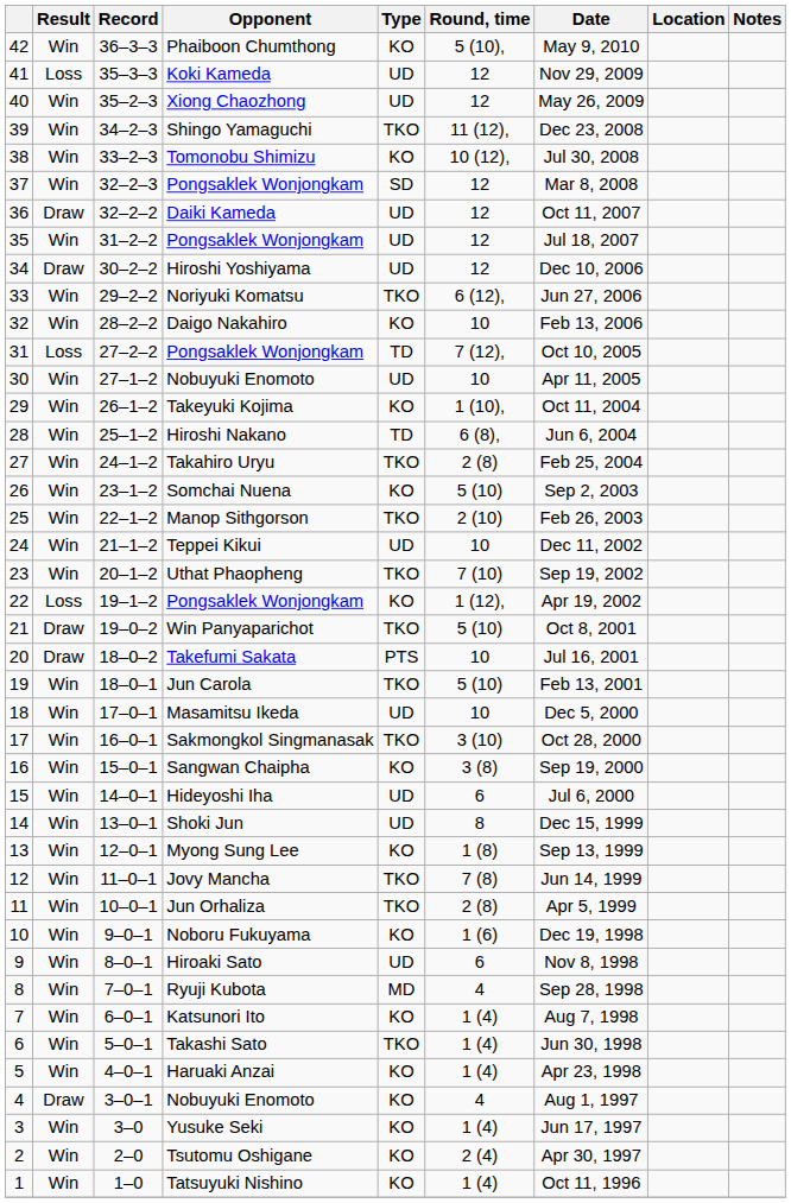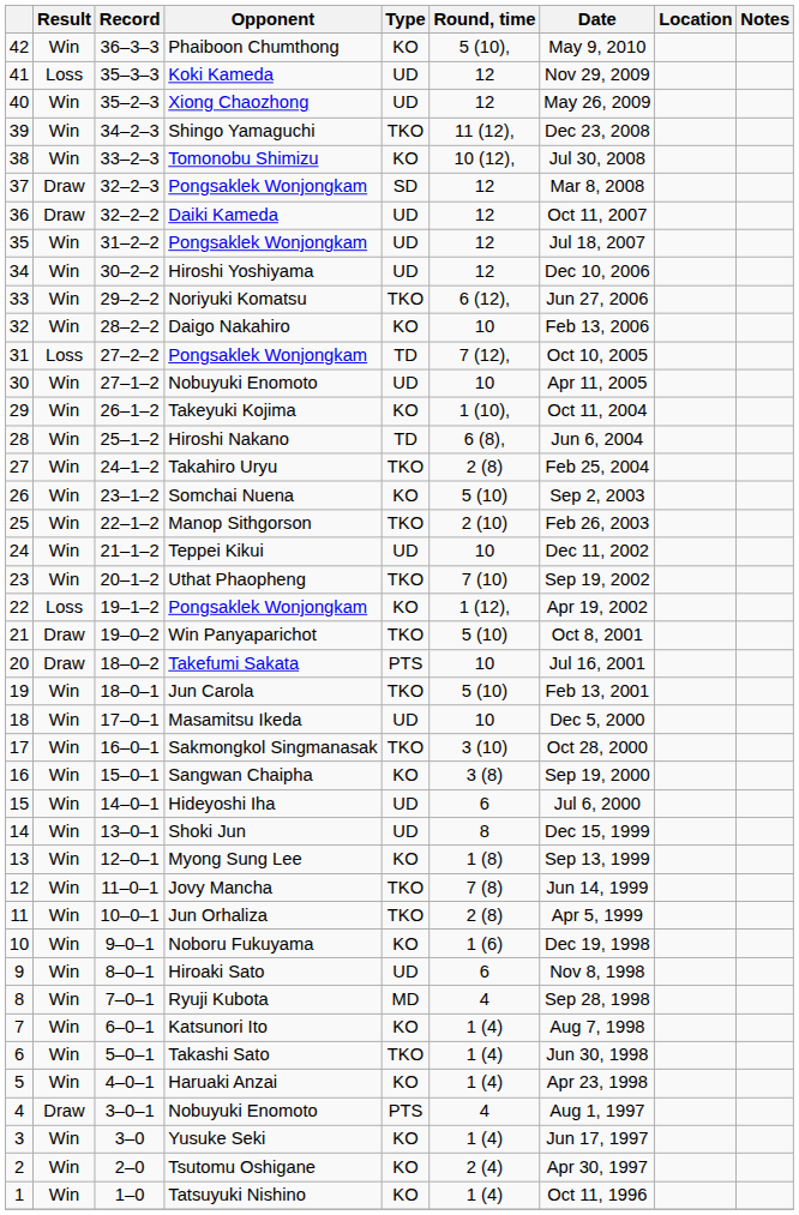 <table class="wikitable" style="text-align:center">
 <tr>
 <th></th>
 <th>Result</th>
 <th>Record</th>
 <th>Opponent</th>
 <th>Type</th>
 <th>Round, time</th>
 <th>Date</th>
 <th>Location</th>
 <th>Notes</th>
 </tr>
 <tr>
 <td>42</td>
 <td>Win</td>
 <td>36–3–3</td>
 <td align=left>Phaiboon Chumthong</td>
 <td>KO</td>
 <td>5 (10), </td>
 <td>May 9, 2010</td>
 <td style="text-align:left;"></td>
 <td></td>
 </tr>
 <tr>
 <td>41</td>
 <td>Loss</td>
 <td>35–3–3</td>
 <td align=left><a href='#'>Koki Kameda</a></td>
 <td>UD</td>
 <td>12</td>
 <td>Nov 29, 2009</td>
 <td style="text-align:left;"></td>
 <td style="text-align:left;"></td>
 </tr>
 <tr>
 <td>40</td>
 <td>Win</td>
 <td>35–2–3</td>
 <td align=left><a href='#'>Xiong Chaozhong</a></td>
 <td>UD</td>
 <td>12</td>
 <td>May 26, 2009</td>
 <td style="text-align:left;"></td>
 <td style="text-align:left;"></td>
 </tr>
 <tr>
 <td>39</td>
 <td>Win</td>
 <td>34–2–3</td>
 <td align=left>Shingo Yamaguchi</td>
 <td>TKO</td>
 <td>11 (12), </td>
 <td>Dec 23, 2008</td>
 <td style="text-align:left;"></td>
 <td style="text-align:left;"></td>
 </tr>
 <tr>
 <td>38</td>
 <td>Win</td>
 <td>33–2–3</td>
 <td align=left><a href='#'>Tomonobu Shimizu</a></td>
 <td>KO</td>
 <td>10 (12), </td>
 <td>Jul 30, 2008</td>
 <td style="text-align:left;"></td>
 <td style="text-align:left;"></td>
 </tr>
 <tr>
 <td>37</td>
-<td>Win</td>
+<td>Draw</td>
 <td>32–2–3</td>
 <td align=left><a href='#'>Pongsaklek Wonjongkam</a></td>
 <td>SD</td>
 <td>12</td>
 <td>Mar 8, 2008</td>
 <td style="text-align:left;"></td>
 <td style="text-align:left;"></td>
 </tr>
 <tr>
 <td>36</td>
 <td>Draw</td>
 <td>32–2–2</td>
 <td align=left><a href='#'>Daiki Kameda</a></td>
 <td>UD</td>
 <td>12</td>
 <td>Oct 11, 2007</td>
 <td style="text-align:left;"></td>
 <td style="text-align:left;"></td>
 </tr>
 <tr>
 <td>35</td>
 <td>Win</td>
 <td>31–2–2</td>
 <td align=left><a href='#'>Pongsaklek Wonjongkam</a></td>
 <td>UD</td>
 <td>12</td>
 <td>Jul 18, 2007</td>
 <td style="text-align:left;"></td>
 <td style="text-align:left;"></td>
 </tr>
 <tr>
 <td>34</td>
-<td>Draw</td>
+<td>Win</td>
 <td>30–2–2</td>
 <td align=left>Hiroshi Yoshiyama</td>
 <td>UD</td>
 <td>12</td>
 <td>Dec 10, 2006</td>
 <td style="text-align:left;"></td>
 <td style="text-align:left;"></td>
 </tr>
 <tr>
 <td>33</td>
 <td>Win</td>
 <td>29–2–2</td>
 <td align=left>Noriyuki Komatsu</td>
 <td>TKO</td>
 <td>6 (12), </td>
 <td>Jun 27, 2006</td>
 <td style="text-align:left;"></td>
 <td style="text-align:left;"></td>
 </tr>
 <tr>
 <td>32</td>
 <td>Win</td>
 <td>28–2–2</td>
 <td align=left>Daigo Nakahiro</td>
 <td>KO</td>
 <td>10</td>
 <td>Feb 13, 2006</td>
 <td style="text-align:left;"></td>
 <td style="text-align:left;"></td>
 </tr>
 <tr>
 <td>31</td>
 <td>Loss</td>
 <td>27–2–2</td>
 <td align=left><a href='#'>Pongsaklek Wonjongkam</a></td>
 <td>TD</td>
 <td>7 (12), </td>
 <td>Oct 10, 2005</td>
 <td style="text-align:left;"></td>
 <td style="text-align:left;"></td>
 </tr>
 <tr>
 <td>30</td>
 <td>Win</td>
 <td>27–1–2</td>
 <td align=left>Nobuyuki Enomoto</td>
 <td>UD</td>
 <td>10</td>
 <td>Apr 11, 2005</td>
 <td style="text-align:left;"></td>
 <td style="text-align:left;"></td>
 </tr>
 <tr>
 <td>29</td>
 <td>Win</td>
 <td>26–1–2</td>
 <td align=left>Takeyuki Kojima</td>
 <td>KO</td>
 <td>1 (10), </td>
 <td>Oct 11, 2004</td>
 <td style="text-align:left;"></td>
 <td style="text-align:left;"></td>
 </tr>
 <tr>
 <td>28</td>
 <td>Win</td>
 <td>25–1–2</td>
 <td align=left>Hiroshi Nakano</td>
 <td>TD</td>
 <td>6 (8), </td>
 <td>Jun 6, 2004</td>
 <td style="text-align:left;"></td>
 <td style="text-align:left;"></td>
 </tr>
 <tr>
 <td>27</td>
 <td>Win</td>
 <td>24–1–2</td>
 <td align=left>Takahiro Uryu</td>
 <td>TKO</td>
 <td>2 (8)</td>
 <td>Feb 25, 2004</td>
 <td style="text-align:left;"></td>
 <td></td>
 </tr>
 <tr>
 <td>26</td>
 <td>Win</td>
 <td>23–1–2</td>
 <td align=left>Somchai Nuena</td>
 <td>KO</td>
 <td>5 (10)</td>
 <td>Sep 2, 2003</td>
 <td style="text-align:left;"></td>
 <td></td>
 </tr>
 <tr>
 <td>25</td>
 <td>Win</td>
 <td>22–1–2</td>
 <td align=left>Manop Sithgorson</td>
 <td>TKO</td>
 <td>2 (10)</td>
 <td>Feb 26, 2003</td>
 <td style="text-align:left;"></td>
 <td></td>
 </tr>
 <tr>
 <td>24</td>
 <td>Win</td>
 <td>21–1–2</td>
 <td align=left>Teppei Kikui</td>
 <td>UD</td>
 <td>10</td>
 <td>Dec 11, 2002</td>
 <td style="text-align:left;"></td>
 <td></td>
 </tr>
 <tr>
 <td>23</td>
 <td>Win</td>
 <td>20–1–2</td>
 <td align=left>Uthat Phaopheng</td>
 <td>TKO</td>
 <td>7 (10)</td>
 <td>Sep 19, 2002</td>
 <td style="text-align:left;"></td>
 <td></td>
 </tr>
 <tr>
 <td>22</td>
 <td>Loss</td>
 <td>19–1–2</td>
 <td align=left><a href='#'>Pongsaklek Wonjongkam</a></td>
 <td>KO</td>
 <td>1 (12), </td>
 <td>Apr 19, 2002</td>
 <td style="text-align:left;"></td>
 <td style="text-align:left;"></td>
 </tr>
 <tr>
 <td>21</td>
 <td>Draw</td>
 <td>19–0–2</td>
 <td align=left>Win Panyaparichot</td>
 <td>TKO</td>
 <td>5 (10)</td>
 <td>Oct 8, 2001</td>
 <td style="text-align:left;"></td>
 <td></td>
 </tr>
 <tr>
 <td>20</td>
 <td>Draw</td>
 <td>18–0–2</td>
 <td align=left><a href='#'>Takefumi Sakata</a></td>
 <td>PTS</td>
 <td>10</td>
 <td>Jul 16, 2001</td>
 <td style="text-align:left;"></td>
 <td style="text-align:left;"></td>
 </tr>
 <tr>
 <td>19</td>
 <td>Win</td>
 <td>18–0–1</td>
 <td align=left>Jun Carola</td>
 <td>TKO</td>
 <td>5 (10)</td>
 <td>Feb 13, 2001</td>
 <td style="text-align:left;"></td>
 <td></td>
 </tr>
 <tr>
 <td>18</td>
 <td>Win</td>
 <td>17–0–1</td>
 <td align=left>Masamitsu Ikeda</td>
 <td>UD</td>
 <td>10</td>
 <td>Dec 5, 2000</td>
 <td style="text-align:left;"></td>
 <td></td>
 </tr>
 <tr>
 <td>17</td>
 <td>Win</td>
 <td>16–0–1</td>
 <td align=left>Sakmongkol Singmanasak</td>
 <td>TKO</td>
 <td>3 (10)</td>
 <td>Oct 28, 2000</td>
 <td style="text-align:left;"></td>
 <td></td>
 </tr>
 <tr>
 <td>16</td>
 <td>Win</td>
 <td>15–0–1</td>
 <td align=left>Sangwan Chaipha</td>
 <td>KO</td>
 <td>3 (8)</td>
 <td>Sep 19, 2000</td>
 <td style="text-align:left;"></td>
 <td></td>
 </tr>
 <tr>
 <td>15</td>
 <td>Win</td>
 <td>14–0–1</td>
 <td align=left>Hideyoshi Iha</td>
 <td>UD</td>
 <td>6</td>
 <td>Jul 6, 2000</td>
 <td style="text-align:left;"></td>
 <td></td>
 </tr>
 <tr>
 <td>14</td>
 <td>Win</td>
 <td>13–0–1</td>
 <td align=left>Shoki Jun</td>
 <td>UD</td>
 <td>8</td>
 <td>Dec 15, 1999</td>
 <td style="text-align:left;"></td>
 <td></td>
 </tr>
 <tr>
 <td>13</td>
 <td>Win</td>
 <td>12–0–1</td>
 <td align=left>Myong Sung Lee</td>
 <td>KO</td>
 <td>1 (8)</td>
 <td>Sep 13, 1999</td>
 <td style="text-align:left;"></td>
 <td></td>
 </tr>
 <tr>
 <td>12</td>
 <td>Win</td>
 <td>11–0–1</td>
 <td align=left>Jovy Mancha</td>
 <td>TKO</td>
 <td>7 (8)</td>
 <td>Jun 14, 1999</td>
 <td style="text-align:left;"></td>
 <td></td>
 </tr>
 <tr>
 <td>11</td>
 <td>Win</td>
 <td>10–0–1</td>
 <td align=left>Jun Orhaliza</td>
 <td>TKO</td>
 <td>2 (8)</td>
 <td>Apr 5, 1999</td>
 <td style="text-align:left;"></td>
 <td></td>
 </tr>
 <tr>
 <td>10</td>
 <td>Win</td>
 <td>9–0–1</td>
 <td align=left>Noboru Fukuyama</td>
 <td>KO</td>
 <td>1 (6)</td>
 <td>Dec 19, 1998</td>
 <td style="text-align:left;"></td>
 <td></td>
 </tr>
 <tr>
 <td>9</td>
 <td>Win</td>
 <td>8–0–1</td>
 <td align=left>Hiroaki Sato</td>
 <td>UD</td>
 <td>6</td>
 <td>Nov 8, 1998</td>
 <td style="text-align:left;"></td>
 <td></td>
 </tr>
 <tr>
 <td>8</td>
 <td>Win</td>
 <td>7–0–1</td>
 <td align=left>Ryuji Kubota</td>
 <td>MD</td>
 <td>4</td>
 <td>Sep 28, 1998</td>
 <td style="text-align:left;"></td>
 <td></td>
 </tr>
 <tr>
 <td>7</td>
 <td>Win</td>
 <td>6–0–1</td>
 <td align=left>Katsunori Ito</td>
 <td>KO</td>
 <td>1 (4)</td>
 <td>Aug 7, 1998</td>
 <td style="text-align:left;"></td>
 <td></td>
 </tr>
 <tr>
 <td>6</td>
 <td>Win</td>
 <td>5–0–1</td>
 <td align=left>Takashi Sato</td>
 <td>TKO</td>
 <td>1 (4)</td>
 <td>Jun 30, 1998</td>
 <td style="text-align:left;"></td>
 <td></td>
 </tr>
 <tr>
 <td>5</td>
 <td>Win</td>
 <td>4–0–1</td>
 <td align=left>Haruaki Anzai</td>
 <td>KO</td>
 <td>1 (4)</td>
 <td>Apr 23, 1998</td>
 <td style="text-align:left;"></td>
 <td></td>
 </tr>
 <tr>
 <td>4</td>
 <td>Draw</td>
 <td>3–0–1</td>
 <td align=left>Nobuyuki Enomoto</td>
-<td>KO</td>
+<td>PTS</td>
 <td>4</td>
 <td>Aug 1, 1997</td>
 <td style="text-align:left;"></td>
 <td></td>
 </tr>
 <tr>
 <td>3</td>
 <td>Win</td>
 <td>3–0</td>
 <td align=left>Yusuke Seki</td>
 <td>KO</td>
 <td>1 (4)</td>
 <td>Jun 17, 1997</td>
 <td style="text-align:left;"></td>
 <td></td>
 </tr>
 <tr>
 <td>2</td>
 <td>Win</td>
 <td>2–0</td>
 <td align=left>Tsutomu Oshigane</td>
 <td>KO</td>
 <td>2 (4)</td>
 <td>Apr 30, 1997</td>
 <td style="text-align:left;"></td>
 <td></td>
 </tr>
 <tr>
 <td>1</td>
 <td>Win</td>
 <td>1–0</td>
 <td align=left>Tatsuyuki Nishino</td>
 <td>KO</td>
 <td>1 (4)</td>
 <td>Oct 11, 1996</td>
 <td style="text-align:left;"></td>
 <td></td>
 </tr>
 <tr>
 </tr>
 </table>
